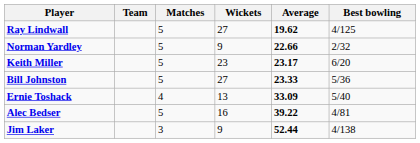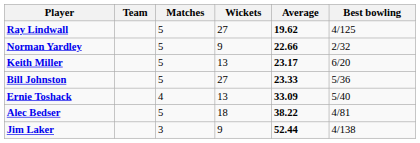 <table class="wikitable" style="width:100%">
 <tr>
 <th>Player</th>
 <th>Team</th>
 <th>Matches</th>
 <th>Wickets</th>
 <th>Average</th>
 <th>Best bowling</th>
 </tr>
 <tr>
 <td><strong><a href='#'>Ray Lindwall</a></strong></td>
 <td></td>
 <td>5</td>
 <td>27</td>
 <td><strong>19.62</strong></td>
 <td>4/125</td>
 </tr>
 <tr>
 <td><strong><a href='#'>Norman Yardley</a></strong></td>
 <td></td>
 <td>5</td>
 <td>9</td>
 <td><strong>22.66</strong></td>
 <td>2/32</td>
 </tr>
 <tr>
 <td><strong><a href='#'>Keith Miller</a></strong></td>
 <td></td>
 <td>5</td>
-<td>23</td>
+<td>13</td>
 <td><strong>23.17</strong></td>
 <td>6/20</td>
 </tr>
 <tr>
 <td><strong><a href='#'>Bill Johnston</a></strong></td>
 <td></td>
 <td>5</td>
 <td>27</td>
 <td><strong>23.33</strong></td>
 <td>5/36</td>
 </tr>
 <tr>
 <td><strong><a href='#'>Ernie Toshack</a></strong></td>
 <td></td>
 <td>4</td>
 <td>13</td>
 <td><strong>33.09</strong></td>
 <td>5/40</td>
 </tr>
 <tr>
 <td><strong><a href='#'>Alec Bedser</a></strong></td>
 <td></td>
 <td>5</td>
-<td>16</td>
-<td><strong>39.22</strong></td>
+<td>18</td>
+<td><strong>38.22</strong></td>
 <td>4/81</td>
 </tr>
 <tr>
 <td><strong><a href='#'>Jim Laker</a></strong></td>
 <td></td>
 <td>3</td>
 <td>9</td>
 <td><strong>52.44</strong></td>
 <td>4/138</td>
 </tr>
 </table>
